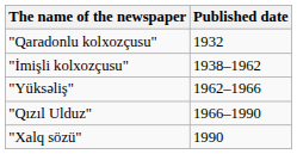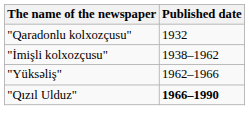 <table class="wikitable">
 <tr>
 <th>The name of the newspaper</th>
 <th>Published date</th>
 </tr>
 <tr>
 <td>"Qaradonlu kolxozçusu"</td>
 <td>1932</td>
 </tr>
 <tr>
 <td>"İmişli kolxozçusu"</td>
 <td>1938–1962</td>
 </tr>
 <tr>
 <td>"Yüksəliş"</td>
 <td>1962–1966</td>
 </tr>
 <tr>
 <td>"Qızıl Ulduz"</td>
-<td>1966–1990</td>
-</tr>
-<tr>
-<td>"Xalq sözü"</td>
-<td>1990</td>
+<td><strong>1966–1990</strong></td>
 </tr>
 </table>
